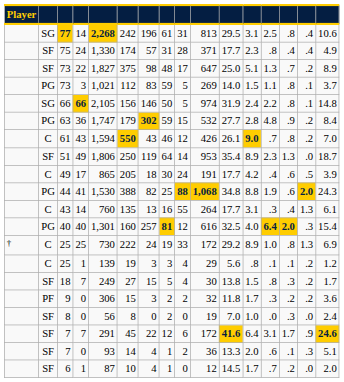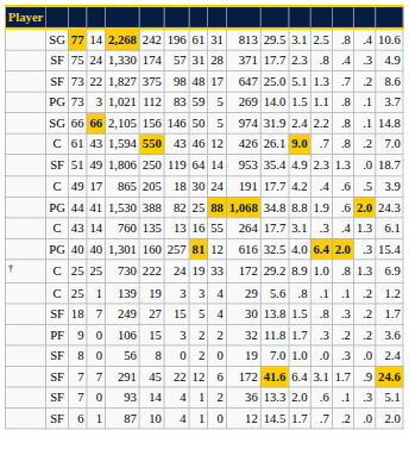 <table class="wikitable sortable" style="font-size: 95%; text-align:right;">
 <tr>
 <th style="background:#041E42; color:#FFCD00; border-top:#FFCD00 3px solid; border-bottom:#FFCD00 3px solid;">Player</th>
 <th style="background:#041E42; color:#FFCD00; border-top:#FFCD00 3px solid; border-bottom:#FFCD00 3px solid;"></th>
 <th style="background:#041E42; color:#FFCD00; border-top:#FFCD00 3px solid; border-bottom:#FFCD00 3px solid;"></th>
 <th style="background:#041E42; color:#FFCD00; border-top:#FFCD00 3px solid; border-bottom:#FFCD00 3px solid;"></th>
 <th style="background:#041E42; color:#FFCD00; border-top:#FFCD00 3px solid; border-bottom:#FFCD00 3px solid;"></th>
 <th style="background:#041E42; color:#FFCD00; border-top:#FFCD00 3px solid; border-bottom:#FFCD00 3px solid;"></th>
 <th style="background:#041E42; color:#FFCD00; border-top:#FFCD00 3px solid; border-bottom:#FFCD00 3px solid;"></th>
 <th style="background:#041E42; color:#FFCD00; border-top:#FFCD00 3px solid; border-bottom:#FFCD00 3px solid;"></th>
 <th style="background:#041E42; color:#FFCD00; border-top:#FFCD00 3px solid; border-bottom:#FFCD00 3px solid;"></th>
 <th style="background:#041E42; color:#FFCD00; border-top:#FFCD00 3px solid; border-bottom:#FFCD00 3px solid;"></th>
 <th style="background:#041E42; color:#FFCD00; border-top:#FFCD00 3px solid; border-bottom:#FFCD00 3px solid;"></th>
 <th style="background:#041E42; color:#FFCD00; border-top:#FFCD00 3px solid; border-bottom:#FFCD00 3px solid;"></th>
 <th style="background:#041E42; color:#FFCD00; border-top:#FFCD00 3px solid; border-bottom:#FFCD00 3px solid;"></th>
 <th style="background:#041E42; color:#FFCD00; border-top:#FFCD00 3px solid; border-bottom:#FFCD00 3px solid;"></th>
 <th style="background:#041E42; color:#FFCD00; border-top:#FFCD00 3px solid; border-bottom:#FFCD00 3px solid;"></th>
 <th style="background:#041E42; color:#FFCD00; border-top:#FFCD00 3px solid; border-bottom:#FFCD00 3px solid;"></th>
 </tr>
 <tr>
 <td style="text-align:left;"></td>
 <td style="text-align:center;">SG</td>
 <td style="background:#FFCD00; color:#041E42;"><strong>77</strong></td>
 <td>14</td>
 <td style="background:#FFCD00; color:#041E42;"><strong>2,268</strong></td>
 <td>242</td>
 <td>196</td>
 <td>61</td>
 <td>31</td>
 <td>813</td>
 <td>29.5</td>
 <td>3.1</td>
 <td>2.5</td>
 <td>.8</td>
 <td>.4</td>
 <td>10.6</td>
 </tr>
 <tr>
 <td style="text-align:left;"></td>
 <td style="text-align:center;">SF</td>
 <td>75</td>
 <td>24</td>
 <td>1,330</td>
 <td>174</td>
 <td>57</td>
 <td>31</td>
 <td>28</td>
 <td>371</td>
 <td>17.7</td>
 <td>2.3</td>
 <td>.8</td>
 <td>.4</td>
-<td>.4</td>
+<td>.3</td>
 <td>4.9</td>
 </tr>
 <tr>
 <td style="text-align:left;"></td>
 <td style="text-align:center;">SF</td>
 <td>73</td>
 <td>22</td>
 <td>1,827</td>
 <td>375</td>
 <td>98</td>
 <td>48</td>
 <td>17</td>
 <td>647</td>
 <td>25.0</td>
 <td>5.1</td>
 <td>1.3</td>
 <td>.7</td>
 <td>.2</td>
-<td>8.9</td>
+<td>8.6</td>
 </tr>
 <tr>
 <td style="text-align:left;"></td>
 <td style="text-align:center;">PG</td>
 <td>73</td>
 <td>3</td>
 <td>1,021</td>
 <td>112</td>
 <td>83</td>
 <td>59</td>
 <td>5</td>
 <td>269</td>
 <td>14.0</td>
 <td>1.5</td>
 <td>1.1</td>
 <td>.8</td>
 <td>.1</td>
 <td>3.7</td>
 </tr>
 <tr>
 <td style="text-align:left;"></td>
 <td style="text-align:center;">SG</td>
 <td>66</td>
 <td style="background:#FFCD00; color:#041E42;"><strong>66</strong></td>
 <td>2,105</td>
 <td>156</td>
 <td>146</td>
 <td>50</td>
 <td>5</td>
 <td>974</td>
 <td>31.9</td>
 <td>2.4</td>
 <td>2.2</td>
 <td>.8</td>
 <td>.1</td>
 <td>14.8</td>
 </tr>
 <tr>
 <td style="text-align:left;"></td>
-<td style="text-align:center;">PG</td>
-<td>63</td>
-<td>36</td>
-<td>1,747</td>
-<td>179</td>
-<td style="background:#FFCD00; color:#041E42;"><strong>302</strong></td>
-<td>59</td>
-<td>15</td>
-<td>532</td>
-<td>27.7</td>
-<td>2.8</td>
-<td>4.8</td>
-<td>.9</td>
-<td>.2</td>
-<td>8.4</td>
-</tr>
-<tr>
-<td style="text-align:left;"></td>
 <td style="text-align:center;">C</td>
 <td>61</td>
 <td>43</td>
 <td>1,594</td>
 <td style="background:#FFCD00; color:#041E42;"><strong>550</strong></td>
 <td>43</td>
 <td>46</td>
 <td>12</td>
 <td>426</td>
 <td>26.1</td>
 <td style="background:#FFCD00; color:#041E42;"><strong>9.0</strong></td>
 <td>.7</td>
 <td>.8</td>
 <td>.2</td>
 <td>7.0</td>
 </tr>
 <tr>
 <td style="text-align:left;"></td>
 <td style="text-align:center;">SF</td>
 <td>51</td>
 <td>49</td>
 <td>1,806</td>
 <td>250</td>
 <td>119</td>
 <td>64</td>
 <td>14</td>
 <td>953</td>
 <td>35.4</td>
-<td>8.9</td>
+<td>4.9</td>
 <td>2.3</td>
 <td>1.3</td>
 <td>.0</td>
 <td>18.7</td>
 </tr>
 <tr>
 <td style="text-align:left;"></td>
 <td style="text-align:center;">C</td>
 <td>49</td>
 <td>17</td>
 <td>865</td>
 <td>205</td>
 <td>18</td>
 <td>30</td>
 <td>24</td>
 <td>191</td>
 <td>17.7</td>
 <td>4.2</td>
 <td>.4</td>
 <td>.6</td>
 <td>.5</td>
 <td>3.9</td>
 </tr>
 <tr>
 <td style="text-align:left;"></td>
 <td style="text-align:center;">PG</td>
 <td>44</td>
 <td>41</td>
 <td>1,530</td>
 <td>388</td>
 <td>82</td>
 <td>25</td>
 <td style="background:#FFCD00; color:#041E42;"><strong>88</strong></td>
 <td style="background:#FFCD00; color:#041E42;"><strong>1,068</strong></td>
 <td>34.8</td>
 <td>8.8</td>
 <td>1.9</td>
 <td>.6</td>
 <td style="background:#FFCD00; color:#041E42;"><strong>2.0</strong></td>
 <td>24.3</td>
 </tr>
 <tr>
 <td style="text-align:left;"></td>
 <td style="text-align:center;">C</td>
 <td>43</td>
 <td>14</td>
 <td>760</td>
 <td>135</td>
 <td>13</td>
 <td>16</td>
 <td>55</td>
 <td>264</td>
 <td>17.7</td>
 <td>3.1</td>
 <td>.3</td>
 <td>.4</td>
 <td>1.3</td>
 <td>6.1</td>
 </tr>
 <tr>
 <td style="text-align:left;"></td>
 <td style="text-align:center;">PG</td>
 <td>40</td>
 <td>40</td>
 <td>1,301</td>
 <td>160</td>
 <td>257</td>
 <td style="background:#FFCD00; color:#041E42;"><strong>81</strong></td>
 <td>12</td>
 <td>616</td>
 <td>32.5</td>
 <td>4.0</td>
 <td style="background:#FFCD00; color:#041E42;"><strong>6.4</strong></td>
 <td style="background:#FFCD00; color:#041E42;"><strong>2.0</strong></td>
 <td>.3</td>
 <td>15.4</td>
 </tr>
 <tr>
 <td style="text-align:left;"><sup>†</sup></td>
 <td style="text-align:center;">C</td>
 <td>25</td>
 <td>25</td>
 <td>730</td>
 <td>222</td>
 <td>24</td>
 <td>19</td>
 <td>33</td>
 <td>172</td>
 <td>29.2</td>
 <td>8.9</td>
 <td>1.0</td>
 <td>.8</td>
 <td>1.3</td>
 <td>6.9</td>
 </tr>
 <tr>
 <td style="text-align:left;"></td>
 <td style="text-align:center;">C</td>
 <td>25</td>
 <td>1</td>
 <td>139</td>
 <td>19</td>
 <td>3</td>
 <td>3</td>
 <td>4</td>
 <td>29</td>
 <td>5.6</td>
 <td>.8</td>
 <td>.1</td>
 <td>.1</td>
 <td>.2</td>
 <td>1.2</td>
 </tr>
 <tr>
 <td style="text-align:left;"></td>
 <td style="text-align:center;">SF</td>
 <td>18</td>
 <td>7</td>
 <td>249</td>
 <td>27</td>
 <td>15</td>
 <td>5</td>
 <td>4</td>
 <td>30</td>
 <td>13.8</td>
 <td>1.5</td>
 <td>.8</td>
 <td>.3</td>
 <td>.2</td>
 <td>1.7</td>
 </tr>
 <tr>
 <td style="text-align:left;"></td>
 <td style="text-align:center;">PF</td>
 <td>9</td>
 <td>0</td>
-<td>306</td>
+<td>106</td>
 <td>15</td>
 <td>3</td>
 <td>2</td>
 <td>2</td>
 <td>32</td>
 <td>11.8</td>
 <td>1.7</td>
 <td>.3</td>
 <td>.2</td>
 <td>.2</td>
 <td>3.6</td>
 </tr>
 <tr>
 <td style="text-align:left;"></td>
 <td style="text-align:center;">SF</td>
 <td>8</td>
 <td>0</td>
 <td>56</td>
 <td>8</td>
 <td>0</td>
 <td>2</td>
 <td>0</td>
 <td>19</td>
 <td>7.0</td>
 <td>1.0</td>
 <td>.0</td>
 <td>.3</td>
 <td>.0</td>
 <td>2.4</td>
 </tr>
 <tr>
 <td style="text-align:left;"></td>
 <td style="text-align:center;">SF</td>
 <td>7</td>
 <td>7</td>
 <td>291</td>
 <td>45</td>
 <td>22</td>
 <td>12</td>
 <td>6</td>
 <td>172</td>
 <td style="background:#FFCD00; color:#041E42;"><strong>41.6</strong></td>
 <td>6.4</td>
 <td>3.1</td>
 <td>1.7</td>
 <td>.9</td>
 <td style="background:#FFCD00; color:#041E42;"><strong>24.6</strong></td>
 </tr>
 <tr>
 <td style="text-align:left;"></td>
 <td style="text-align:center;">SF</td>
 <td>7</td>
 <td>0</td>
 <td>93</td>
 <td>14</td>
 <td>4</td>
 <td>1</td>
 <td>2</td>
 <td>36</td>
 <td>13.3</td>
 <td>2.0</td>
 <td>.6</td>
 <td>.1</td>
 <td>.3</td>
 <td>5.1</td>
 </tr>
 <tr>
 <td style="text-align:left;"></td>
 <td style="text-align:center;">SF</td>
 <td>6</td>
 <td>1</td>
 <td>87</td>
 <td>10</td>
 <td>4</td>
 <td>1</td>
 <td>0</td>
 <td>12</td>
 <td>14.5</td>
 <td>1.7</td>
 <td>.7</td>
 <td>.2</td>
 <td>.0</td>
 <td>2.0</td>
 </tr>
 </table>
